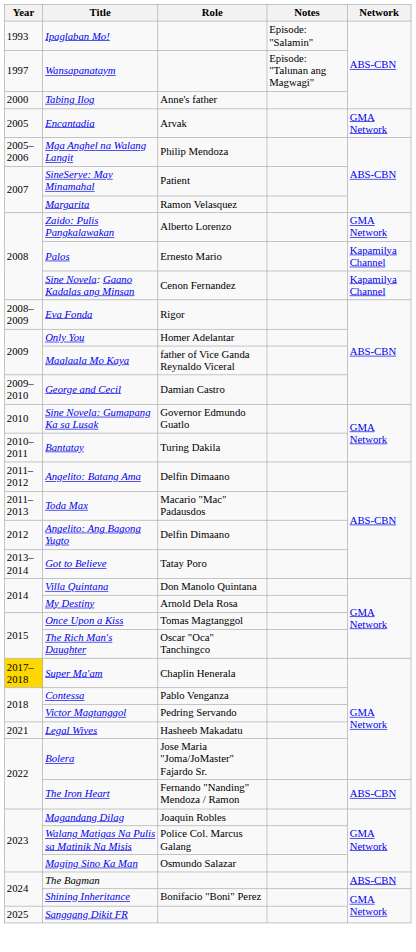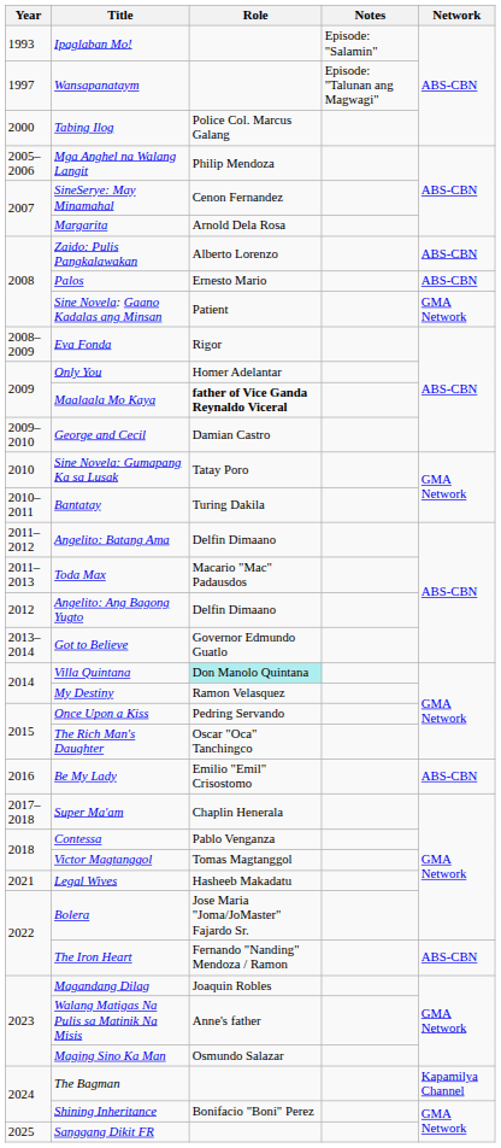 <table class="wikitable sortable">
 <tr>
 <th>Year</th>
 <th>Title</th>
 <th>Role</th>
 <th>Notes</th>
 <th>Network</th>
 </tr>
 <tr>
 <td>1993</td>
 <td><em><a href='#'>Ipaglaban Mo!</a></em></td>
 <td></td>
 <td>Episode: "Salamin"</td>
 <td rowspan="3"><a href='#'>ABS-CBN</a></td>
 </tr>
 <tr>
 <td>1997</td>
 <td><em><a href='#'>Wansapanataym</a></em></td>
 <td></td>
 <td>Episode: "Talunan ang Magwagi"</td>
 </tr>
 <tr>
 <td>2000</td>
 <td><em><a href='#'>Tabing Ilog</a></em></td>
-<td>Anne's father</td>
+<td>Police Col. Marcus Galang</td>
 <td></td>
-</tr>
-<tr>
-<td>2005</td>
-<td><em><a href='#'>Encantadia</a></em></td>
-<td>Arvak</td>
-<td></td>
-<td><a href='#'>GMA Network</a></td>
 </tr>
 <tr>
 <td>2005–2006</td>
 <td><em><a href='#'>Mga Anghel na Walang Langit</a></em></td>
 <td>Philip Mendoza</td>
 <td></td>
 <td rowspan="3"><a href='#'>ABS-CBN</a></td>
 </tr>
 <tr>
 <td rowspan="2">2007</td>
 <td><em><a href='#'>SineSerye: May Minamahal</a></em></td>
-<td>Patient</td>
+<td>Cenon Fernandez</td>
 <td></td>
 </tr>
 <tr>
 <td><em><a href='#'>Margarita</a></em></td>
-<td>Ramon Velasquez</td>
+<td>Arnold Dela Rosa</td>
 <td></td>
 </tr>
 <tr>
 <td rowspan="3">2008</td>
 <td><em><a href='#'>Zaido: Pulis Pangkalawakan</a></em></td>
 <td>Alberto Lorenzo</td>
 <td></td>
-<td><a href='#'>GMA Network</a></td>
+<td><a href='#'>ABS-CBN</a></td>
 </tr>
 <tr>
 <td><em><a href='#'>Palos</a></em></td>
 <td>Ernesto Mario</td>
 <td></td>
-<td><a href='#'>Kapamilya Channel</a></td>
+<td><a href='#'>ABS-CBN</a></td>
 </tr>
 <tr>
 <td><em><a href='#'>Sine Novela</a>: <a href='#'>Gaano Kadalas ang Minsan</a></em></td>
-<td>Cenon Fernandez</td>
+<td>Patient</td>
 <td></td>
-<td><a href='#'>Kapamilya Channel</a></td>
+<td><a href='#'>GMA Network</a></td>
 </tr>
 <tr>
 <td>2008–2009</td>
 <td><em><a href='#'>Eva Fonda</a></em></td>
 <td>Rigor</td>
 <td></td>
 <td rowspan="4"><a href='#'>ABS-CBN</a></td>
 </tr>
 <tr>
 <td rowspan="2">2009</td>
 <td><em><a href='#'>Only You</a></em></td>
 <td>Homer Adelantar</td>
 <td></td>
 </tr>
 <tr>
 <td><em><a href='#'>Maalaala Mo Kaya</a></em></td>
-<td>father of Vice Ganda Reynaldo Viceral</td>
+<td><strong>father of Vice Ganda Reynaldo Viceral</strong></td>
 <td></td>
 </tr>
 <tr>
 <td>2009–2010</td>
 <td><em><a href='#'>George and Cecil</a></em></td>
 <td>Damian Castro</td>
 <td></td>
 </tr>
 <tr>
 <td>2010</td>
 <td><em><a href='#'>Sine Novela: Gumapang Ka sa Lusak</a></em></td>
-<td>Governor Edmundo Guatlo</td>
+<td>Tatay Poro</td>
 <td></td>
 <td rowspan="2"><a href='#'>GMA Network</a></td>
 </tr>
 <tr>
 <td>2010–2011</td>
 <td><em><a href='#'>Bantatay</a></em></td>
 <td>Turing Dakila</td>
 <td></td>
 </tr>
 <tr>
 <td>2011–2012</td>
 <td><em><a href='#'>Angelito: Batang Ama</a></em></td>
 <td>Delfin Dimaano</td>
 <td></td>
 <td rowspan="4"><a href='#'>ABS-CBN</a></td>
 </tr>
 <tr>
 <td>2011–2013</td>
 <td><em><a href='#'>Toda Max</a></em></td>
 <td>Macario "Mac" Padausdos</td>
 <td></td>
 </tr>
 <tr>
 <td>2012</td>
 <td><em><a href='#'>Angelito: Ang Bagong Yugto</a></em></td>
 <td>Delfin Dimaano</td>
 <td></td>
 </tr>
 <tr>
 <td>2013–2014</td>
 <td><em><a href='#'>Got to Believe</a></em></td>
-<td>Tatay Poro</td>
+<td>Governor Edmundo Guatlo</td>
 <td></td>
 </tr>
 <tr>
 <td rowspan="2">2014</td>
 <td><em><a href='#'>Villa Quintana</a></em></td>
-<td>Don Manolo Quintana</td>
+<td style="background: paleturquoise;">Don Manolo Quintana</td>
 <td></td>
 <td rowspan="4"><a href='#'>GMA Network</a></td>
 </tr>
 <tr>
 <td><em><a href='#'>My Destiny</a></em></td>
-<td>Arnold Dela Rosa</td>
+<td>Ramon Velasquez</td>
 <td></td>
 </tr>
 <tr>
 <td rowspan="2">2015</td>
 <td><em><a href='#'>Once Upon a Kiss</a></em></td>
-<td>Tomas Magtanggol</td>
+<td>Pedring Servando</td>
 <td></td>
 </tr>
 <tr>
 <td><em><a href='#'>The Rich Man's Daughter</a></em></td>
 <td>Oscar "Oca" Tanchingco</td>
 <td></td>
 </tr>
 <tr>
-<td style="background: gold;">2017–2018</td>
+<td>2016</td>
+<td><em><a href='#'>Be My Lady</a></em></td>
+<td>Emilio "Emil" Crisostomo</td>
+<td></td>
+<td><a href='#'>ABS-CBN</a></td>
+</tr>
+<tr>
+<td>2017–2018</td>
 <td><em><a href='#'>Super Ma'am</a></em></td>
 <td>Chaplin Henerala</td>
 <td></td>
 <td rowspan="5"><a href='#'>GMA Network</a></td>
 </tr>
 <tr>
 <td rowspan="2">2018</td>
 <td><em><a href='#'>Contessa</a></em></td>
 <td>Pablo Venganza</td>
 <td></td>
 </tr>
 <tr>
 <td><em><a href='#'>Victor Magtanggol</a></em></td>
-<td>Pedring Servando</td>
+<td>Tomas Magtanggol</td>
 <td></td>
 </tr>
 <tr>
 <td>2021</td>
 <td><em><a href='#'>Legal Wives</a></em></td>
 <td>Hasheeb Makadatu</td>
 <td></td>
 </tr>
 <tr>
 <td rowspan="2">2022</td>
 <td><em><a href='#'>Bolera</a></em></td>
 <td>Jose Maria "Joma/JoMaster" Fajardo Sr.</td>
 <td></td>
 </tr>
 <tr>
 <td><em><a href='#'>The Iron Heart</a></em></td>
 <td>Fernando "Nanding" Mendoza / Ramon</td>
 <td></td>
 <td><a href='#'>ABS-CBN</a></td>
 </tr>
 <tr>
 <td rowspan="3">2023</td>
 <td><em><a href='#'>Magandang Dilag</a></em></td>
 <td>Joaquin Robles</td>
 <td></td>
 <td rowspan="3"><a href='#'>GMA Network</a></td>
 </tr>
 <tr>
 <td><em><a href='#'>Walang Matigas Na Pulis sa Matinik Na Misis</a></em></td>
-<td>Police Col. Marcus Galang</td>
+<td>Anne's father</td>
 <td></td>
 </tr>
 <tr>
 <td><em><a href='#'>Maging Sino Ka Man</a></em></td>
 <td>Osmundo Salazar</td>
 <td></td>
 </tr>
 <tr>
 <td rowspan="2">2024</td>
 <td><em>The Bagman</em></td>
 <td></td>
 <td></td>
-<td><a href='#'>ABS-CBN</a></td>
+<td><a href='#'>Kapamilya Channel</a></td>
 </tr>
 <tr>
 <td><em><a href='#'>Shining Inheritance</a></em></td>
 <td>Bonifacio "Boni" Perez</td>
 <td></td>
 <td rowspan="2"><a href='#'>GMA Network</a></td>
 </tr>
 <tr>
 <td>2025</td>
 <td><em><a href='#'>Sanggang Dikit FR</a></em></td>
 <td></td>
 </tr>
 </table>
